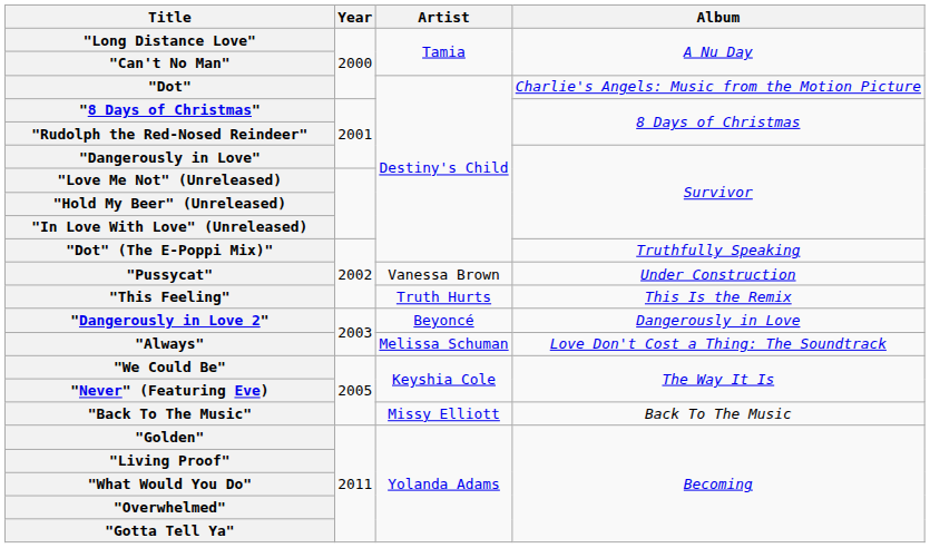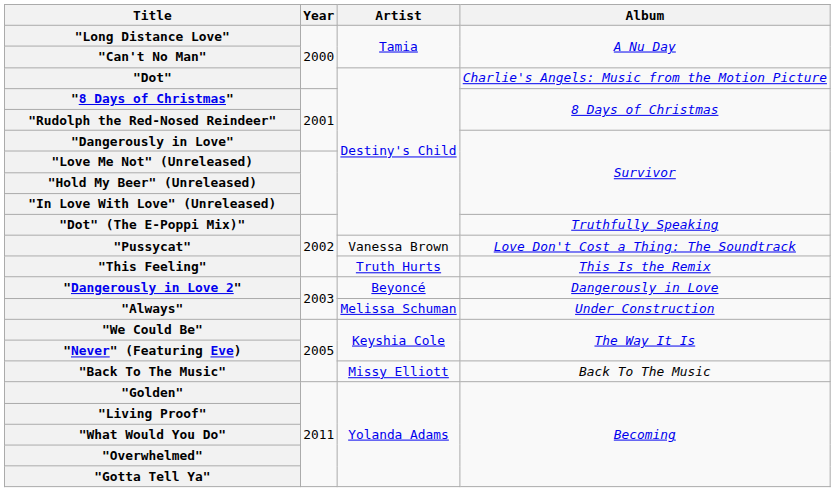 <table class="wikitable plainrowheaders" style="text-align:center;">
 <tr>
 <th scope="col" style="width:22.5em;">Title</th>
 <th scope="col">Year</th>
 <th scope="col">Artist</th>
 <th scope="col">Album</th>
 </tr>
 <tr>
 <th scope="row">"Long Distance Love"</th>
 <td rowspan="3">2000</td>
 <td rowspan="2"><a href='#'>Tamia</a></td>
 <td rowspan="2"><em><a href='#'>A Nu Day</a></em></td>
 </tr>
 <tr>
 <th scope="row">"Can't No Man" </th>
 </tr>
 <tr>
 <th scope="row">"Dot"</th>
 <td rowspan="8"><a href='#'>Destiny's Child</a></td>
 <td><em><a href='#'>Charlie's Angels: Music from the Motion Picture</a></em></td>
 </tr>
 <tr>
 <th scope="row">"<a href='#'>8 Days of Christmas</a>" </th>
 <td rowspan="3">2001</td>
 <td rowspan="2"><em><a href='#'>8 Days of Christmas</a></em> </td>
 </tr>
 <tr>
 <th scope="row">"Rudolph the Red-Nosed Reindeer"</th>
 </tr>
 <tr>
 <th scope="row">"Dangerously in Love"</th>
 <td rowspan="4"><em><a href='#'>Survivor</a></em></td>
 </tr>
 <tr>
 <th scope="row">"Love Me Not" (Unreleased) </th>
 </tr>
 <tr>
 <th scope="row">"Hold My Beer" (Unreleased) </th>
 </tr>
 <tr>
 <th scope="row">"In Love With Love" (Unreleased) </th>
 </tr>
 <tr>
 <th scope="row">"Dot" (The E-Poppi Mix)"</th>
 <td rowspan="3">2002</td>
 <td><em><a href='#'>Truthfully Speaking</a></em></td>
 </tr>
 <tr>
 <th scope="row">"Pussycat"</th>
 <td>Vanessa Brown</td>
-<td><em><a href='#'>Under Construction</a></em></td>
+<td><em><a href='#'>Love Don't Cost a Thing: The Soundtrack</a></em></td>
 </tr>
 <tr>
 <th scope="row">"This Feeling"</th>
 <td><a href='#'>Truth Hurts</a></td>
 <td><em><a href='#'>This Is the Remix</a></em></td>
 </tr>
 <tr>
 <th scope="row">"<a href='#'>Dangerously in Love 2</a>" </th>
 <td rowspan="2">2003</td>
 <td><a href='#'>Beyoncé</a></td>
 <td><em><a href='#'>Dangerously in Love</a></em></td>
 </tr>
 <tr>
 <th scope="row">"Always"</th>
 <td><a href='#'>Melissa Schuman</a></td>
-<td><em><a href='#'>Love Don't Cost a Thing: The Soundtrack</a></em></td>
+<td><em><a href='#'>Under Construction</a></em></td>
 </tr>
 <tr>
 <th scope="row">"We Could Be" </th>
 <td rowspan="3">2005</td>
 <td rowspan="2"><a href='#'>Keyshia Cole</a></td>
 <td rowspan="2"><em><a href='#'>The Way It Is</a></em></td>
 </tr>
 <tr>
 <th scope="row">"<a href='#'>Never</a>" (Featuring <a href='#'>Eve</a>)</th>
 </tr>
 <tr>
 <th scope="row">"Back To The Music"</th>
 <td><a href='#'>Missy Elliott</a></td>
 <td><em>Back To The Music</em></td>
 </tr>
 <tr>
 <th scope="row">"Golden"</th>
 <td rowspan="5">2011</td>
 <td rowspan="5"><a href='#'>Yolanda Adams</a></td>
 <td rowspan="5"><em><a href='#'>Becoming</a></em></td>
 </tr>
 <tr>
 <th scope="row">"Living Proof"</th>
 </tr>
 <tr>
 <th scope="row">"What Would You Do"</th>
 </tr>
 <tr>
 <th scope="row">"Overwhelmed"</th>
 </tr>
 <tr>
 <th scope="row">"Gotta Tell Ya"</th>
 </tr>
 </table>
